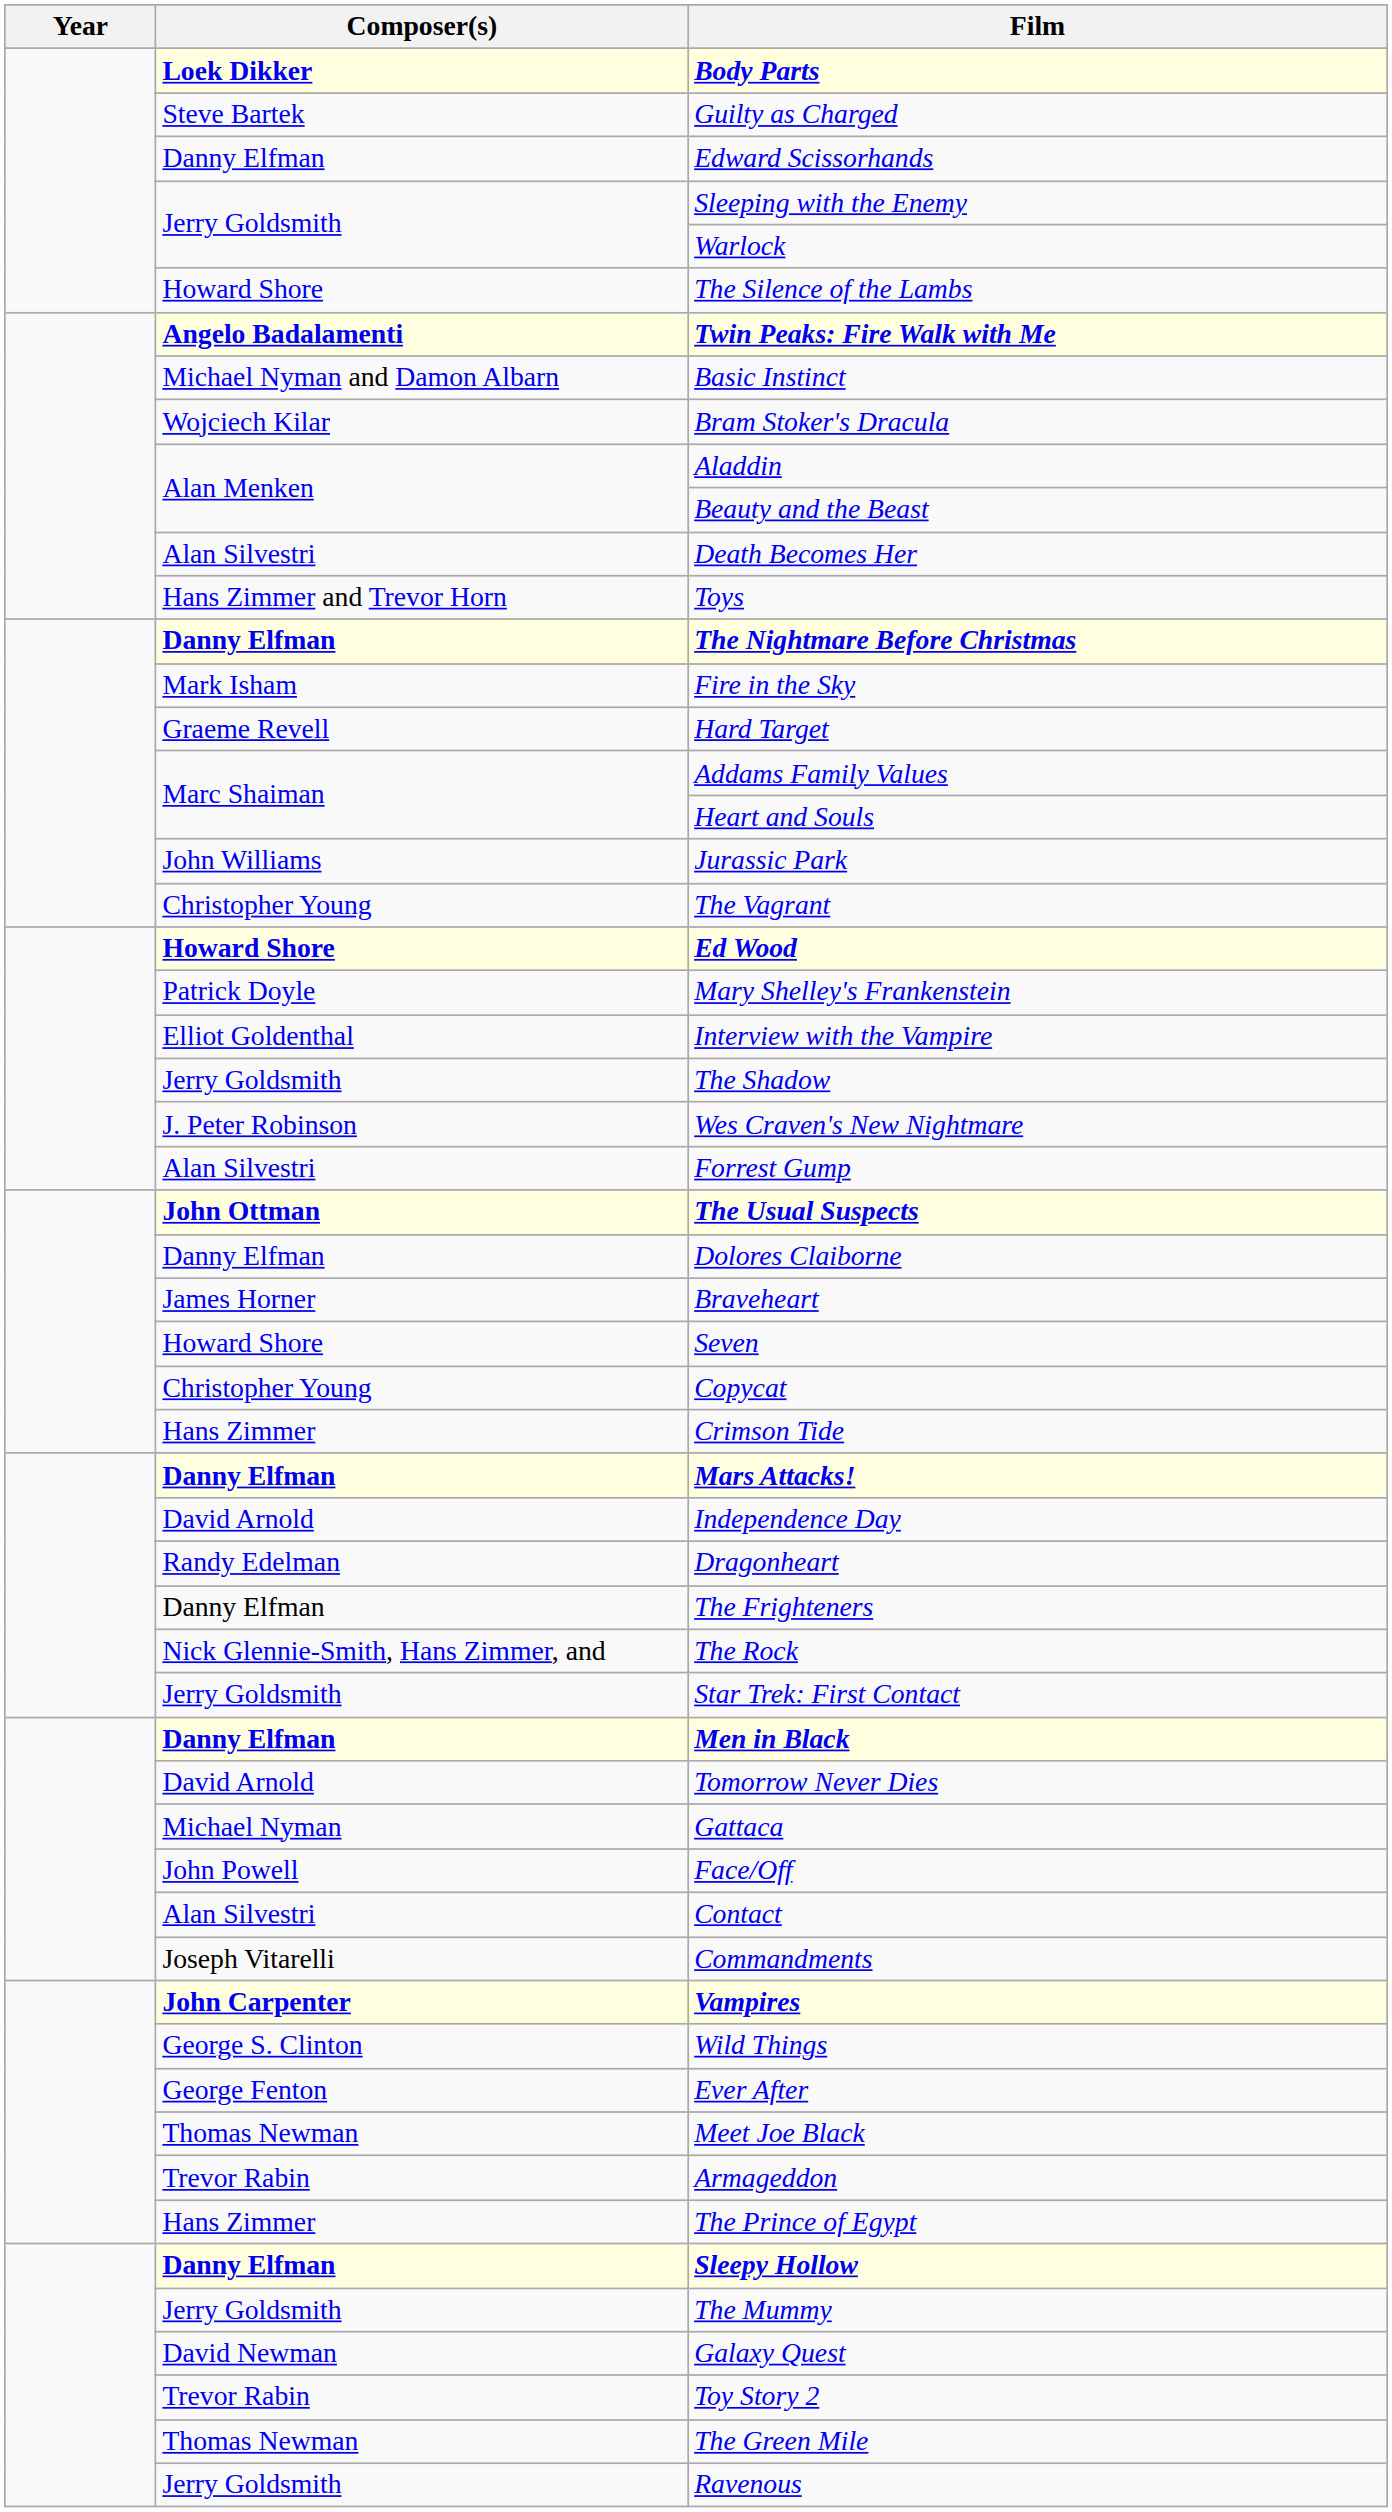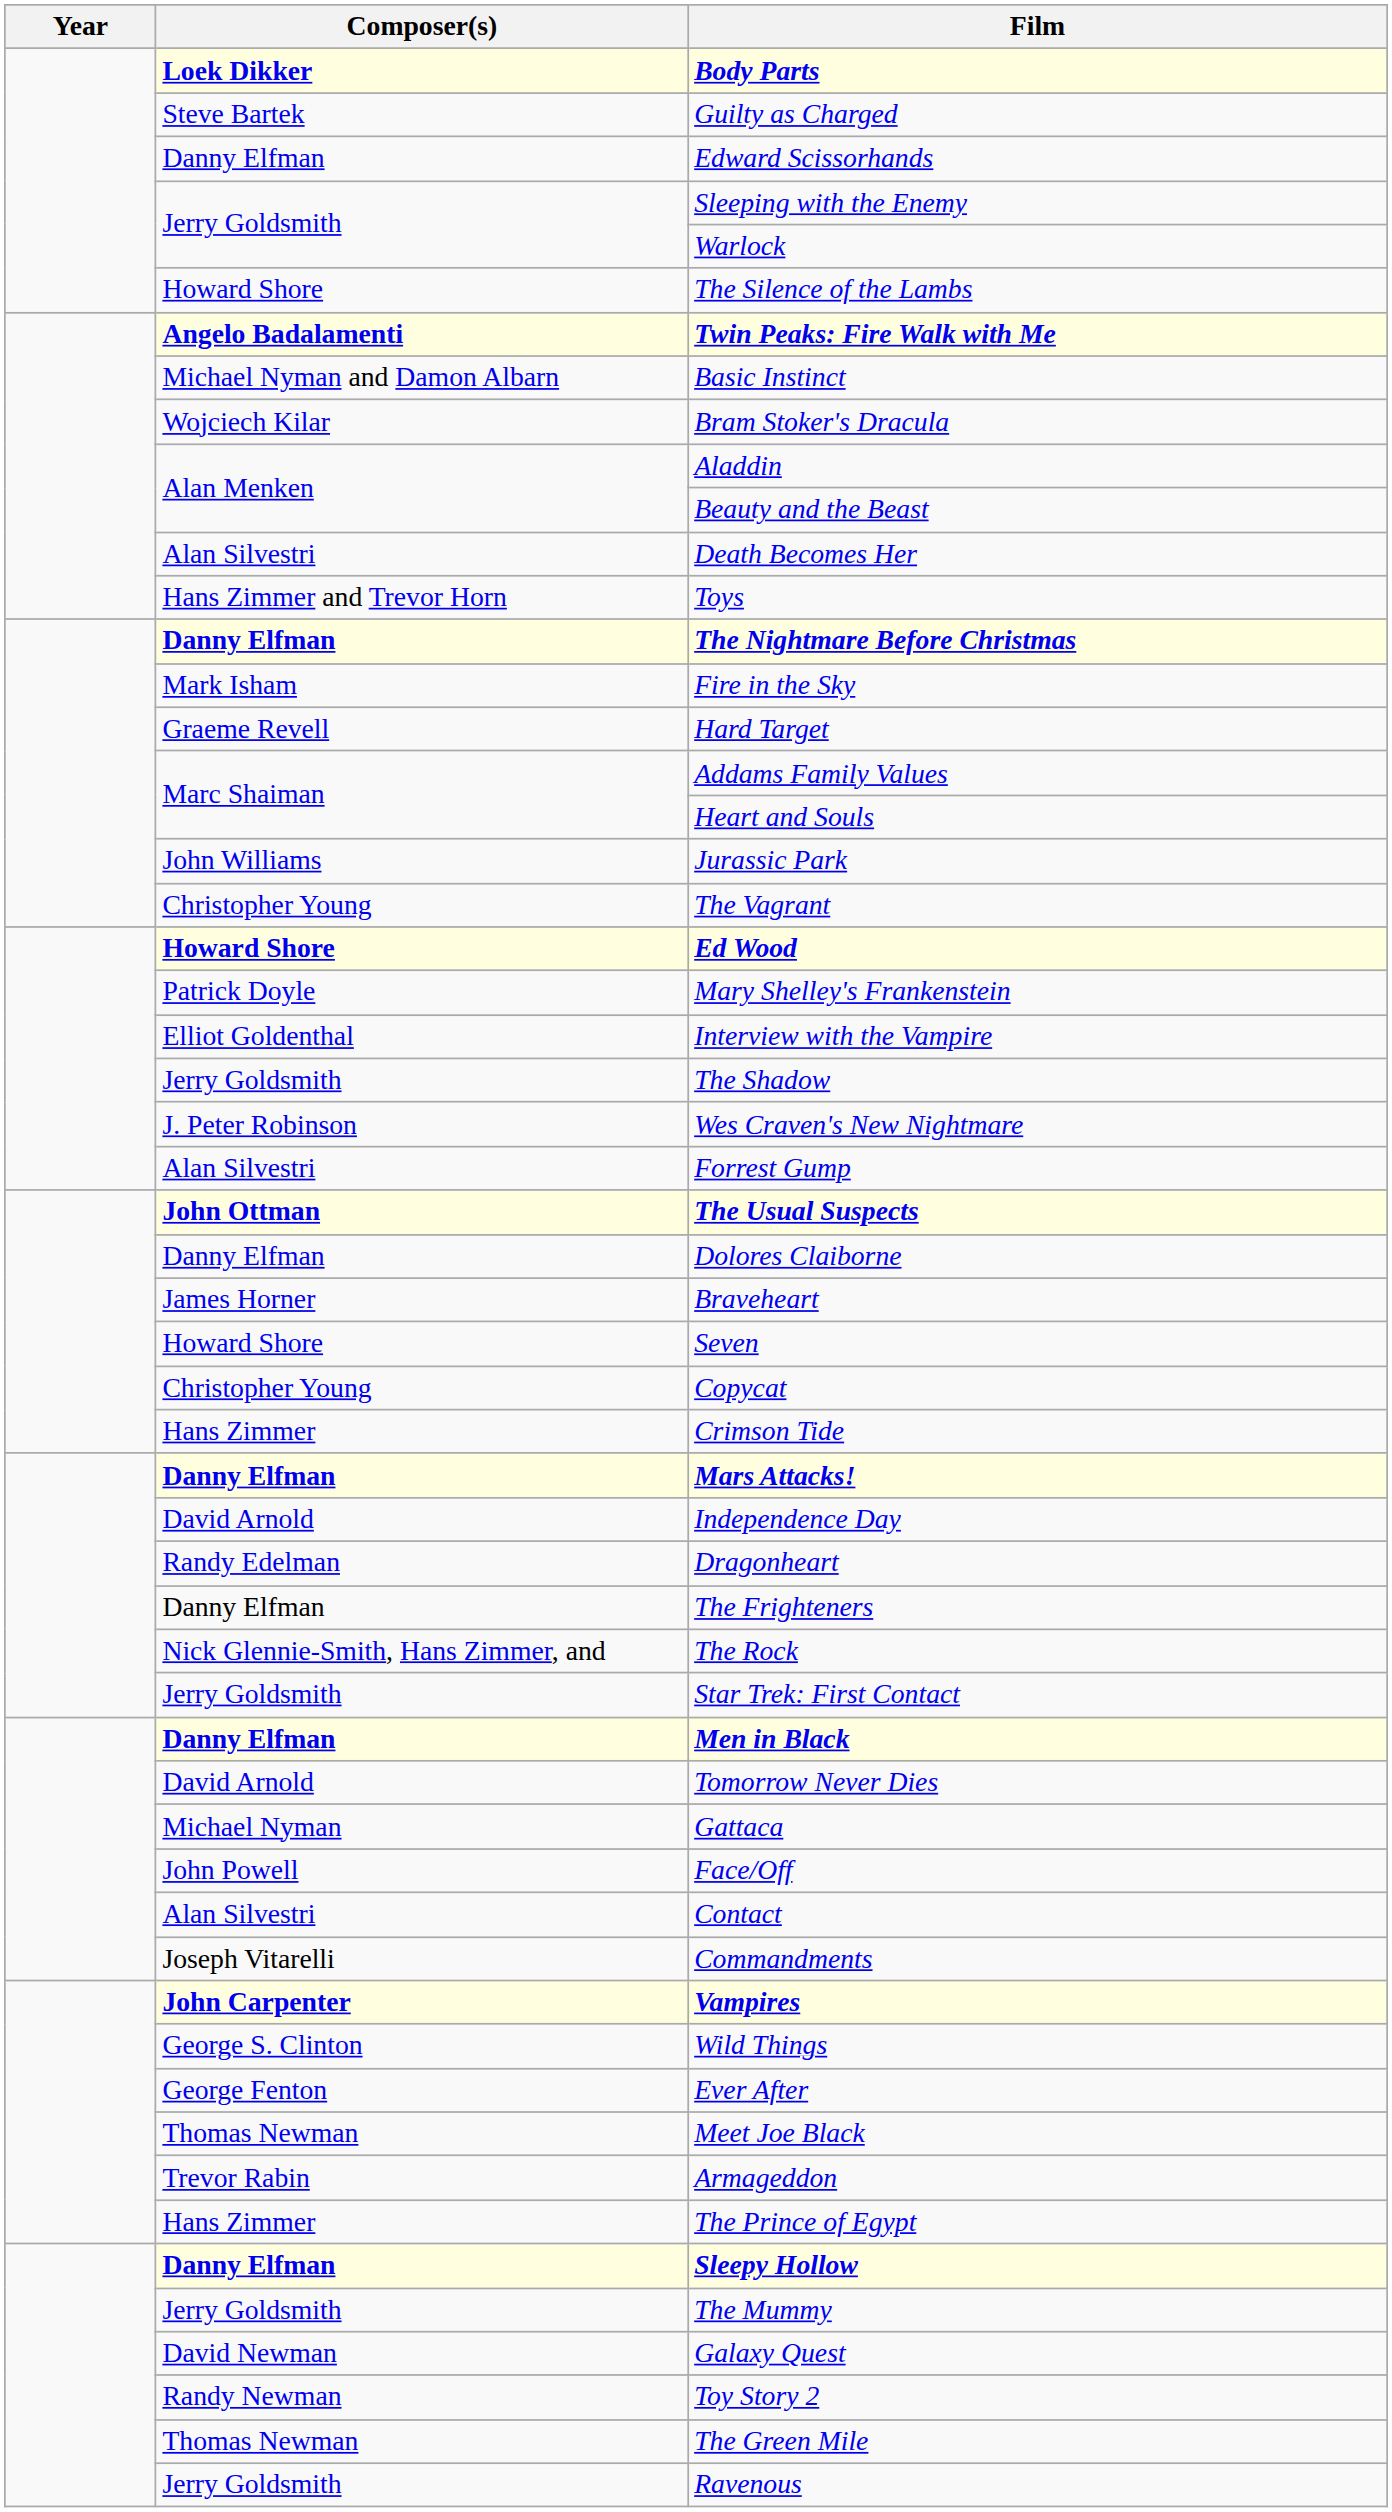 <table class="wikitable" width="800px" border="1" cellpadding="5" cellspacing="0" align="centre">
 <tr>
 <th width="80px">Year</th>
 <th width="300px">Composer(s)</th>
 <th>Film</th>
 </tr>
 <tr>
 <td rowspan=6></td>
 <td style="background:lightyellow"><strong><a href='#'>Loek Dikker</a></strong></td>
 <td style="background:lightyellow"><strong><em><a href='#'>Body Parts</a></em></strong></td>
 </tr>
 <tr>
 <td><a href='#'>Steve Bartek</a></td>
 <td><em><a href='#'>Guilty as Charged</a></em></td>
 </tr>
 <tr>
 <td><a href='#'>Danny Elfman</a></td>
 <td><em><a href='#'>Edward Scissorhands</a></em></td>
 </tr>
 <tr>
 <td rowspan="2"><a href='#'>Jerry Goldsmith</a></td>
 <td><em><a href='#'>Sleeping with the Enemy</a></em></td>
 </tr>
 <tr>
 <td><em><a href='#'>Warlock</a></em></td>
 </tr>
 <tr>
 <td><a href='#'>Howard Shore</a></td>
 <td><em><a href='#'>The Silence of the Lambs</a></em></td>
 </tr>
 <tr>
 <td rowspan=7></td>
 <td style="background:lightyellow"><strong><a href='#'>Angelo Badalamenti</a></strong></td>
 <td style="background:lightyellow"><strong><em><a href='#'>Twin Peaks: Fire Walk with Me</a></em></strong></td>
 </tr>
 <tr>
 <td><a href='#'>Michael Nyman</a> and <a href='#'>Damon Albarn</a></td>
 <td><em><a href='#'>Basic Instinct</a></em></td>
 </tr>
 <tr>
 <td><a href='#'>Wojciech Kilar</a></td>
 <td><em><a href='#'>Bram Stoker's Dracula</a></em></td>
 </tr>
 <tr>
 <td rowspan="2"><a href='#'>Alan Menken</a></td>
 <td><em><a href='#'>Aladdin</a></em></td>
 </tr>
 <tr>
 <td><em><a href='#'>Beauty and the Beast</a></em></td>
 </tr>
 <tr>
 <td><a href='#'>Alan Silvestri</a></td>
 <td><em><a href='#'>Death Becomes Her</a></em></td>
 </tr>
 <tr>
 <td><a href='#'>Hans Zimmer</a> and <a href='#'>Trevor Horn</a></td>
 <td><em><a href='#'>Toys</a></em></td>
 </tr>
 <tr>
 <td rowspan=7></td>
 <td style="background:lightyellow"><strong><a href='#'>Danny Elfman</a></strong></td>
 <td style="background:lightyellow"><strong><em><a href='#'>The Nightmare Before Christmas</a></em></strong></td>
 </tr>
 <tr>
 <td><a href='#'>Mark Isham</a></td>
 <td><em><a href='#'>Fire in the Sky</a></em></td>
 </tr>
 <tr>
 <td><a href='#'>Graeme Revell</a></td>
 <td><em><a href='#'>Hard Target</a></em></td>
 </tr>
 <tr>
 <td rowspan="2"><a href='#'>Marc Shaiman</a></td>
 <td><em><a href='#'>Addams Family Values</a></em></td>
 </tr>
 <tr>
 <td><em><a href='#'>Heart and Souls</a></em></td>
 </tr>
 <tr>
 <td><a href='#'>John Williams</a></td>
 <td><em><a href='#'>Jurassic Park</a></em></td>
 </tr>
 <tr>
 <td><a href='#'>Christopher Young</a></td>
 <td><em><a href='#'>The Vagrant</a></em></td>
 </tr>
 <tr>
 <td rowspan=6></td>
 <td style="background:lightyellow"><strong><a href='#'>Howard Shore</a></strong></td>
 <td style="background:lightyellow"><strong><em><a href='#'>Ed Wood</a></em></strong></td>
 </tr>
 <tr>
 <td><a href='#'>Patrick Doyle</a></td>
 <td><em><a href='#'>Mary Shelley's Frankenstein</a></em></td>
 </tr>
 <tr>
 <td><a href='#'>Elliot Goldenthal</a></td>
 <td><em><a href='#'>Interview with the Vampire</a></em></td>
 </tr>
 <tr>
 <td><a href='#'>Jerry Goldsmith</a></td>
 <td><em><a href='#'>The Shadow</a></em></td>
 </tr>
 <tr>
 <td><a href='#'>J. Peter Robinson</a></td>
 <td><em><a href='#'>Wes Craven's New Nightmare</a></em></td>
 </tr>
 <tr>
 <td><a href='#'>Alan Silvestri</a></td>
 <td><em><a href='#'>Forrest Gump</a></em></td>
 </tr>
 <tr>
 <td rowspan=6></td>
 <td style="background:lightyellow"><strong><a href='#'>John Ottman</a></strong></td>
 <td style="background:lightyellow"><strong><em><a href='#'>The Usual Suspects</a></em></strong></td>
 </tr>
 <tr>
 <td><a href='#'>Danny Elfman</a></td>
 <td><em><a href='#'>Dolores Claiborne</a></em></td>
 </tr>
 <tr>
 <td><a href='#'>James Horner</a></td>
 <td><em><a href='#'>Braveheart</a></em></td>
 </tr>
 <tr>
 <td><a href='#'>Howard Shore</a></td>
 <td><em><a href='#'>Seven</a></em></td>
 </tr>
 <tr>
 <td><a href='#'>Christopher Young</a></td>
 <td><em><a href='#'>Copycat</a></em></td>
 </tr>
 <tr>
 <td><a href='#'>Hans Zimmer</a></td>
 <td><em><a href='#'>Crimson Tide</a></em></td>
 </tr>
 <tr>
 <td rowspan=6></td>
 <td style="background:lightyellow"><strong><a href='#'>Danny Elfman</a></strong></td>
 <td style="background:lightyellow"><strong><em><a href='#'>Mars Attacks!</a></em></strong></td>
 </tr>
 <tr>
 <td><a href='#'>David Arnold</a></td>
 <td><em><a href='#'>Independence Day</a></em></td>
 </tr>
 <tr>
 <td><a href='#'>Randy Edelman</a></td>
 <td><em><a href='#'>Dragonheart</a></em></td>
 </tr>
 <tr>
 <td>Danny Elfman</td>
 <td><em><a href='#'>The Frighteners</a></em></td>
 </tr>
 <tr>
 <td><a href='#'>Nick Glennie-Smith</a>, <a href='#'>Hans Zimmer</a>, and </td>
 <td><em><a href='#'>The Rock</a></em></td>
 </tr>
 <tr>
 <td><a href='#'>Jerry Goldsmith</a></td>
 <td><em><a href='#'>Star Trek: First Contact</a></em></td>
 </tr>
 <tr>
 <td rowspan=6></td>
 <td style="background:lightyellow"><strong><a href='#'>Danny Elfman</a></strong></td>
 <td style="background:lightyellow"><strong><em><a href='#'>Men in Black</a></em></strong></td>
 </tr>
 <tr>
 <td><a href='#'>David Arnold</a></td>
 <td><em><a href='#'>Tomorrow Never Dies</a></em></td>
 </tr>
 <tr>
 <td><a href='#'>Michael Nyman</a></td>
 <td><em><a href='#'>Gattaca</a></em></td>
 </tr>
 <tr>
 <td><a href='#'>John Powell</a></td>
 <td><em><a href='#'>Face/Off</a></em></td>
 </tr>
 <tr>
 <td><a href='#'>Alan Silvestri</a></td>
 <td><em><a href='#'>Contact</a></em></td>
 </tr>
 <tr>
 <td>Joseph Vitarelli</td>
 <td><em><a href='#'>Commandments</a></em></td>
 </tr>
 <tr>
 <td rowspan=6></td>
 <td style="background:lightyellow"><strong><a href='#'>John Carpenter</a></strong></td>
 <td style="background:lightyellow"><strong><em><a href='#'>Vampires</a></em></strong></td>
 </tr>
 <tr>
 <td><a href='#'>George S. Clinton</a></td>
 <td><em><a href='#'>Wild Things</a></em></td>
 </tr>
 <tr>
 <td><a href='#'>George Fenton</a></td>
 <td><em><a href='#'>Ever After</a></em></td>
 </tr>
 <tr>
 <td><a href='#'>Thomas Newman</a></td>
 <td><em><a href='#'>Meet Joe Black</a></em></td>
 </tr>
 <tr>
 <td><a href='#'>Trevor Rabin</a></td>
 <td><em><a href='#'>Armageddon</a></em></td>
 </tr>
 <tr>
 <td><a href='#'>Hans Zimmer</a></td>
 <td><em><a href='#'>The Prince of Egypt</a></em></td>
 </tr>
 <tr>
 <td rowspan=6></td>
 <td style="background:lightyellow"><strong><a href='#'>Danny Elfman</a></strong></td>
 <td style="background:lightyellow"><strong><em><a href='#'>Sleepy Hollow</a></em></strong></td>
 </tr>
 <tr>
 <td><a href='#'>Jerry Goldsmith</a></td>
 <td><em><a href='#'>The Mummy</a></em></td>
 </tr>
 <tr>
 <td><a href='#'>David Newman</a></td>
 <td><em><a href='#'>Galaxy Quest</a></em></td>
 </tr>
 <tr>
-<td><a href='#'>Trevor Rabin</a></td>
+<td><a href='#'>Randy Newman</a></td>
 <td><em><a href='#'>Toy Story 2</a></em></td>
 </tr>
 <tr>
 <td><a href='#'>Thomas Newman</a></td>
 <td><em><a href='#'>The Green Mile</a></em></td>
 </tr>
 <tr>
 <td><a href='#'>Jerry Goldsmith</a></td>
 <td><em><a href='#'>Ravenous</a></em></td>
 </tr>
 </table>
